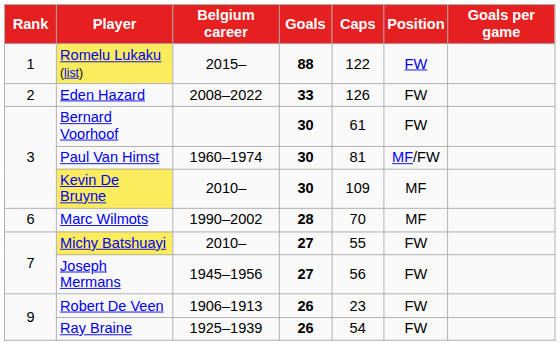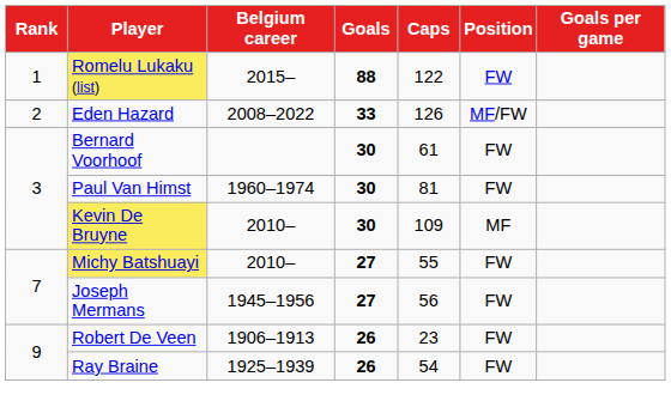 <table class="wikitable sortable" style="text-align:center;">
 <tr>
 <th style="width:50px; background:#e62020; color:white;">Rank</th>
 <th style="width:120px; background:#e62020; color:white;">Player</th>
 <th style="width:110px; background:#e62020; color:white;">Belgium career</th>
 <th style="width:50px; background:#e62020; color:white;">Goals</th>
 <th style="width:50px; background:#e62020; color:white;">Caps</th>
 <th style="width:50px; background:#e62020; color:white;">Position</th>
 <th style="width:110px; background:#e62020; color:white;">Goals per game</th>
 </tr>
 <tr>
 <td>1</td>
 <td style="text-align:left;background:#fbec5d"><a href='#'>Romelu Lukaku</a> <small>(<a href='#'>list</a>)</small></td>
 <td>2015–</td>
 <td><strong>88</strong></td>
 <td>122</td>
 <td><a href='#'>FW</a></td>
 <td></td>
 </tr>
 <tr>
 <td>2</td>
 <td style="text-align:left;"><a href='#'>Eden Hazard</a></td>
 <td>2008–2022</td>
 <td><strong>33</strong></td>
 <td>126</td>
-<td>FW</td>
+<td><a href='#'>MF</a>/FW</td>
 <td></td>
 </tr>
 <tr>
 <td rowspan="3">3</td>
 <td style="text-align:left;"><a href='#'>Bernard Voorhoof</a></td>
 <td></td>
 <td><strong>30</strong></td>
 <td>61</td>
 <td>FW</td>
 <td></td>
 </tr>
 <tr>
 <td style="text-align:left;"><a href='#'>Paul Van Himst</a></td>
 <td>1960–1974</td>
 <td><strong>30</strong></td>
 <td>81</td>
-<td><a href='#'>MF</a>/FW</td>
+<td>FW</td>
 <td></td>
 </tr>
 <tr>
 <td style="text-align:left;background:#fbec5d"><a href='#'>Kevin De Bruyne</a></td>
 <td>2010–</td>
 <td><strong>30</strong></td>
 <td>109</td>
-<td>MF</td>
-<td></td>
-</tr>
-<tr>
-<td>6</td>
-<td style="text-align:left;"><a href='#'>Marc Wilmots</a></td>
-<td>1990–2002</td>
-<td><strong>28</strong></td>
-<td>70</td>
 <td>MF</td>
 <td></td>
 </tr>
 <tr>
 <td rowspan="2">7</td>
 <td style="text-align:left;background:#fbec5d"><a href='#'>Michy Batshuayi</a></td>
 <td>2010–</td>
 <td><strong>27</strong></td>
 <td>55</td>
 <td>FW</td>
 <td></td>
 </tr>
 <tr>
 <td style="text-align:left;"><a href='#'>Joseph Mermans</a></td>
 <td>1945–1956</td>
 <td><strong>27</strong></td>
 <td>56</td>
 <td>FW</td>
 <td></td>
 </tr>
 <tr>
 <td rowspan="2">9</td>
 <td style="text-align:left;"><a href='#'>Robert De Veen</a></td>
 <td>1906–1913</td>
 <td><strong>26</strong></td>
 <td>23</td>
 <td>FW</td>
 <td></td>
 </tr>
 <tr>
 <td style="text-align:left;"><a href='#'>Ray Braine</a></td>
 <td>1925–1939</td>
 <td><strong>26</strong></td>
 <td>54</td>
 <td>FW</td>
 <td></td>
 </tr>
 </table>
